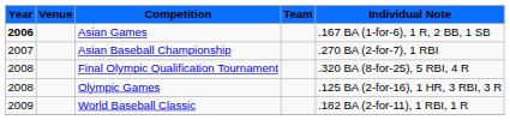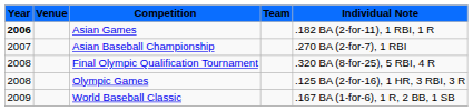 <table class="wikitable">
 <tr>
 <th style="background:#0A6EFF"><span>Year</span></th>
 <th style="background:#0A6EFF"><span>Venue</span></th>
 <th style="background:#0A6EFF"><span>Competition</span></th>
 <th style="background:#0A6EFF"><span>Team</span></th>
 <th style="background:#0A6EFF"><span>Individual Note</span></th>
 </tr>
 <tr>
 <td><strong>2006</strong></td>
 <td></td>
 <td><a href='#'>Asian Games</a></td>
 <td style="text-align:center"></td>
-<td>.167 BA (1-for-6), 1 R, 2 BB, 1 SB</td>
+<td>.182 BA (2-for-11), 1 RBI, 1 R</td>
 </tr>
 <tr>
 <td>2007</td>
 <td></td>
 <td><a href='#'>Asian Baseball Championship</a></td>
 <td style="text-align:center"></td>
 <td>.270 BA (2-for-7), 1 RBI</td>
 </tr>
 <tr>
 <td>2008</td>
 <td></td>
 <td><a href='#'>Final Olympic Qualification Tournament</a></td>
 <td style="text-align:center"></td>
 <td>.320 BA (8-for-25), 5 RBI, 4 R</td>
 </tr>
 <tr>
 <td>2008</td>
 <td></td>
 <td><a href='#'>Olympic Games</a></td>
 <td style="text-align:center"></td>
 <td>.125 BA (2-for-16), 1 HR, 3 RBI, 3 R</td>
 </tr>
 <tr>
 <td>2009</td>
 <td></td>
 <td><a href='#'>World Baseball Classic</a></td>
 <td style="text-align:center"></td>
-<td>.182 BA (2-for-11), 1 RBI, 1 R</td>
+<td>.167 BA (1-for-6), 1 R, 2 BB, 1 SB</td>
 </tr>
 <tr>
 </tr>
 </table>
